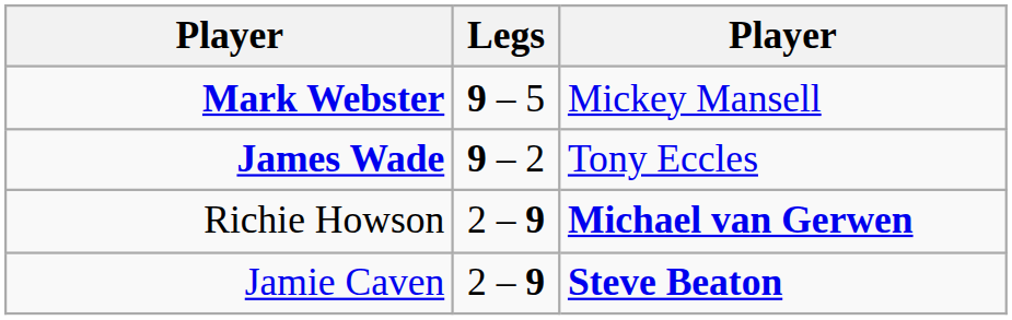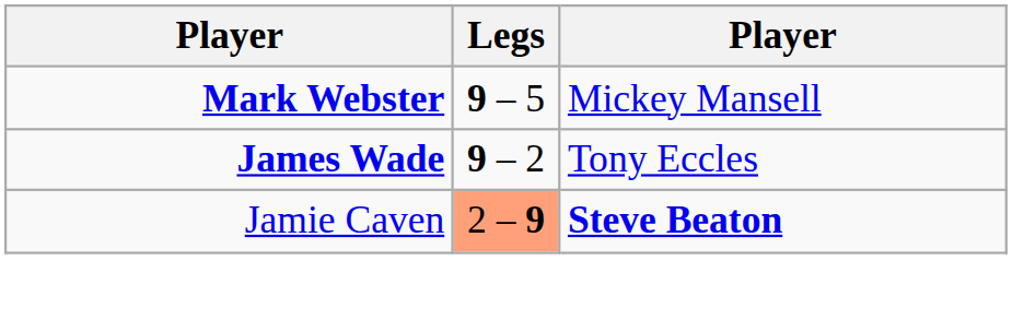 <table class=wikitable style="text-align:center">
 <tr>
 <th width=177>Player</th>
 <th width=36>Legs</th>
 <th width=177>Player</th>
 </tr>
 <tr align=left>
 <td align=right><strong><a href='#'>Mark Webster</a></strong> </td>
 <td align=center><strong>9</strong> – 5</td>
 <td> <a href='#'>Mickey Mansell</a></td>
 </tr>
 <tr align=left>
 <td align=right><strong><a href='#'>James Wade</a></strong> </td>
 <td align=center><strong>9</strong> – 2</td>
 <td> <a href='#'>Tony Eccles</a></td>
 </tr>
 <tr align=left>
-<td align=right>Richie Howson </td>
-<td align=center>2 – <strong>9</strong></td>
-<td> <strong><a href='#'>Michael van Gerwen</a></strong></td>
-</tr>
-<tr align=left>
 <td align=right><a href='#'>Jamie Caven</a> </td>
-<td align=center>2 – <strong>9</strong></td>
+<td align=center style="background: lightsalmon;">2 – <strong>9</strong></td>
 <td> <strong><a href='#'>Steve Beaton</a></strong></td>
 </tr>
 </table>
